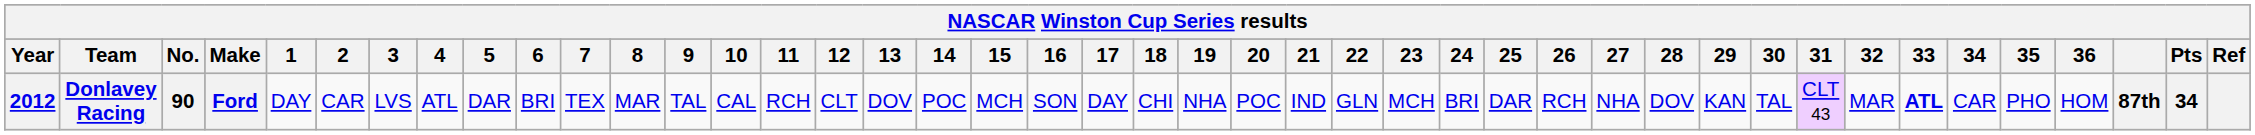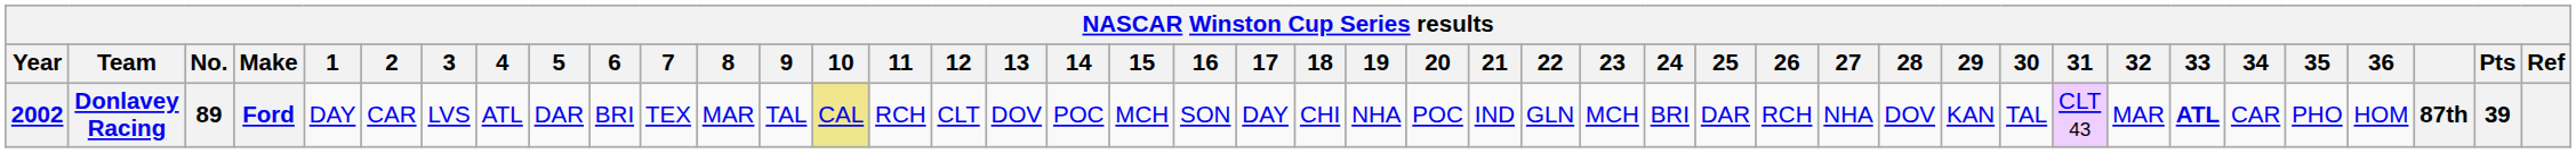 <table class="wikitable" style="text-align:center; font-size:75%">
 <tr>
 <th colspan=45><a href='#'>NASCAR</a> <a href='#'>Winston Cup Series</a> results</th>
 </tr>
 <tr>
 <th>Year</th>
 <th>Team</th>
 <th>No.</th>
 <th>Make</th>
 <th>1</th>
 <th>2</th>
 <th>3</th>
 <th>4</th>
 <th>5</th>
 <th>6</th>
 <th>7</th>
 <th>8</th>
 <th>9</th>
 <th>10</th>
 <th>11</th>
 <th>12</th>
 <th>13</th>
 <th>14</th>
 <th>15</th>
 <th>16</th>
 <th>17</th>
 <th>18</th>
 <th>19</th>
 <th>20</th>
 <th>21</th>
 <th>22</th>
 <th>23</th>
 <th>24</th>
 <th>25</th>
 <th>26</th>
 <th>27</th>
 <th>28</th>
 <th>29</th>
 <th>30</th>
 <th>31</th>
 <th>32</th>
 <th>33</th>
 <th>34</th>
 <th>35</th>
 <th>36</th>
 <th></th>
 <th>Pts</th>
 <th>Ref</th>
 </tr>
 <tr>
-<th><a href='#'>2012</a></th>
+<th><a href='#'>2002</a></th>
 <th><a href='#'>Donlavey Racing</a></th>
-<th>90</th>
+<th>89</th>
 <th><a href='#'>Ford</a></th>
 <td><a href='#'>DAY</a></td>
 <td><a href='#'>CAR</a></td>
 <td><a href='#'>LVS</a></td>
 <td><a href='#'>ATL</a></td>
 <td><a href='#'>DAR</a></td>
 <td><a href='#'>BRI</a></td>
 <td><a href='#'>TEX</a></td>
 <td><a href='#'>MAR</a></td>
 <td><a href='#'>TAL</a></td>
-<td><a href='#'>CAL</a></td>
+<td style="background: khaki;"><a href='#'>CAL</a></td>
 <td><a href='#'>RCH</a></td>
 <td><a href='#'>CLT</a></td>
 <td><a href='#'>DOV</a></td>
 <td><a href='#'>POC</a></td>
 <td><a href='#'>MCH</a></td>
 <td><a href='#'>SON</a></td>
 <td><a href='#'>DAY</a></td>
 <td><a href='#'>CHI</a></td>
 <td><a href='#'>NHA</a></td>
 <td><a href='#'>POC</a></td>
 <td><a href='#'>IND</a></td>
 <td><a href='#'>GLN</a></td>
 <td><a href='#'>MCH</a></td>
 <td><a href='#'>BRI</a></td>
 <td><a href='#'>DAR</a></td>
 <td><a href='#'>RCH</a></td>
 <td><a href='#'>NHA</a></td>
 <td><a href='#'>DOV</a></td>
 <td><a href='#'>KAN</a></td>
 <td><a href='#'>TAL</a></td>
 <td style="background:#EFCFFF;"><a href='#'>CLT</a><br><small>43</small></td>
 <td><a href='#'>MAR</a></td>
 <td><strong><a href='#'>ATL</a></strong></td>
 <td><a href='#'>CAR</a></td>
 <td><a href='#'>PHO</a></td>
 <td><a href='#'>HOM</a></td>
 <th>87th</th>
-<th>34</th>
+<th>39</th>
 <th></th>
 </tr>
 </table>
